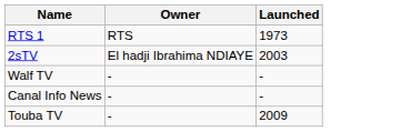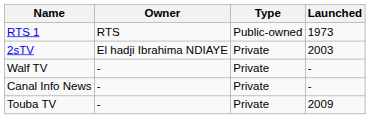 <table class="wikitable">
 <tr>
 <th>Name</th>
 <th>Owner</th>
+<th>Type</th>
 <th>Launched</th>
 </tr>
 <tr>
 <td><a href='#'>RTS 1</a></td>
 <td>RTS</td>
+<td>Public-owned</td>
 <td>1973</td>
 </tr>
 <tr>
 <td><a href='#'>2sTV</a></td>
 <td>El hadji Ibrahima NDIAYE</td>
+<td>Private</td>
 <td>2003</td>
 </tr>
 <tr>
 <td>Walf TV</td>
 <td>-</td>
+<td>Private</td>
 <td>-</td>
 </tr>
 <tr>
 <td>Canal Info News</td>
 <td>-</td>
+<td>Private</td>
 <td>-</td>
 </tr>
 <tr>
 <td>Touba TV</td>
 <td>-</td>
+<td>Private</td>
 <td>2009</td>
 </tr>
 </table>
